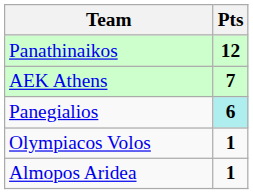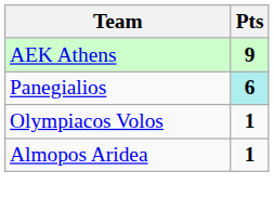 <table class="wikitable" style="text-align: center;">
 <tr>
 <th width=165>Team</th>
 <th width=20>Pts</th>
 </tr>
 <tr bgcolor="#ccffcc">
-<td align=left><a href='#'>Panathinaikos</a></td>
-<td><strong>12</strong></td>
-</tr>
-<tr bgcolor="#ccffcc">
 <td align=left><a href='#'>AEK Athens</a></td>
-<td><strong>7</strong></td>
+<td><strong>9</strong></td>
 </tr>
 <tr>
 <td align=left><a href='#'>Panegialios</a></td>
 <td style="background: paleturquoise;"><strong>6</strong></td>
 </tr>
 <tr>
 <td align=left><a href='#'>Olympiacos Volos</a></td>
 <td><strong>1</strong></td>
 </tr>
 <tr>
 <td align=left><a href='#'>Almopos Aridea</a></td>
 <td><strong>1</strong></td>
 </tr>
 </table>
